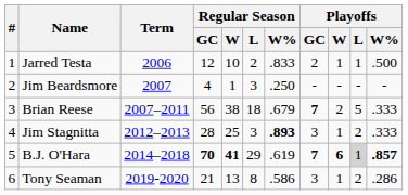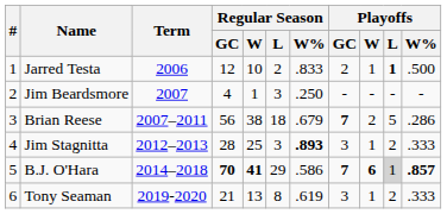 <table class="wikitable">
 <tr>
 <th rowspan="2">#</th>
 <th rowspan="2">Name</th>
 <th rowspan="2">Term</th>
 <th colspan="4">Regular Season</th>
 <th colspan="4">Playoffs</th>
 </tr>
 <tr>
 <th>GC</th>
 <th>W</th>
 <th>L</th>
 <th>W%</th>
 <th>GC</th>
 <th>W</th>
 <th>L</th>
 <th>W%</th>
 </tr>
 <tr>
 <td align=center>1</td>
 <td>Jarred Testa</td>
 <td align=center><a href='#'>2006</a></td>
 <td align=center>12</td>
 <td align=center>10</td>
 <td align=center>2</td>
 <td align=center>.833</td>
 <td align=center>2</td>
 <td align=center>1</td>
-<td align=center>1</td>
+<td align=center><strong>1</strong></td>
 <td align=center>.500</td>
 </tr>
 <tr>
 <td align=center>2</td>
 <td>Jim Beardsmore</td>
 <td align=center><a href='#'>2007</a></td>
 <td align=center>4</td>
 <td align=center>1</td>
 <td align=center>3</td>
 <td align=center>.250</td>
 <td align=center>-</td>
 <td align=center>-</td>
 <td align=center>-</td>
 <td align=center>-</td>
 </tr>
 <tr>
 <td align=center>3</td>
 <td>Brian Reese</td>
 <td align=center><a href='#'>2007</a>–<a href='#'>2011</a></td>
 <td align=center>56</td>
 <td align=center>38</td>
 <td align=center>18</td>
 <td align=center>.679</td>
 <td align=center><strong>7</strong></td>
 <td align=center>2</td>
 <td align=center>5</td>
-<td align=center>.333</td>
+<td align=center>.286</td>
 </tr>
 <tr>
 <td align=center>4</td>
 <td>Jim Stagnitta</td>
 <td align=center><a href='#'>2012</a>–<a href='#'>2013</a></td>
 <td align=center>28</td>
 <td align=center>25</td>
 <td align=center>3</td>
 <td align=center><strong>.893</strong></td>
 <td align=center>3</td>
 <td align=center>1</td>
 <td align=center>2</td>
 <td align=center>.333</td>
 </tr>
 <tr>
 <td align=center>5</td>
 <td>B.J. O'Hara</td>
 <td align=center><a href='#'>2014</a>–<a href='#'>2018</a></td>
 <td align=center><strong>70</strong></td>
 <td align=center><strong>41</strong></td>
 <td align=center>29</td>
-<td align="center">.619</td>
+<td align=center>.586</td>
 <td align=center><strong>7</strong></td>
 <td align=center><strong>6</strong></td>
 <td align=center style="background: lightgrey;">1</td>
 <td align=center><strong>.857</strong></td>
 </tr>
 <tr>
 <td align=center>6</td>
 <td>Tony Seaman</td>
 <td align=center><a href='#'>2019</a>-<a href='#'>2020</a></td>
 <td align="center">21</td>
 <td align="center">13</td>
 <td align="center">8</td>
-<td align=center>.586</td>
+<td align="center">.619</td>
 <td align="center">3</td>
 <td align=center>1</td>
 <td align=center>2</td>
-<td align=center>.286</td>
+<td align=center>.333</td>
 </tr>
 </table>
